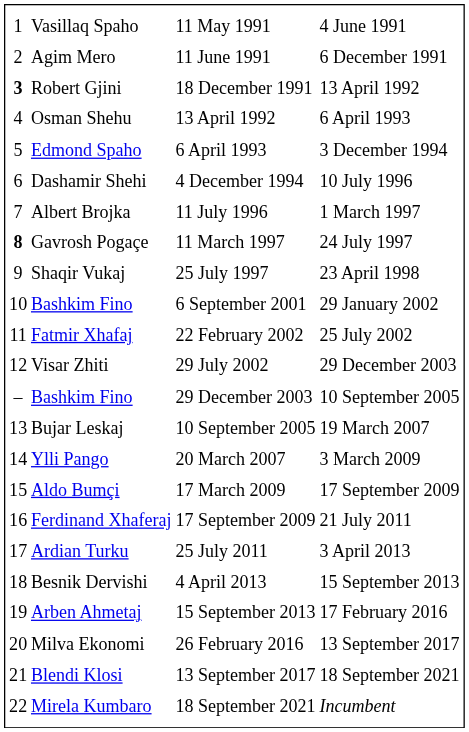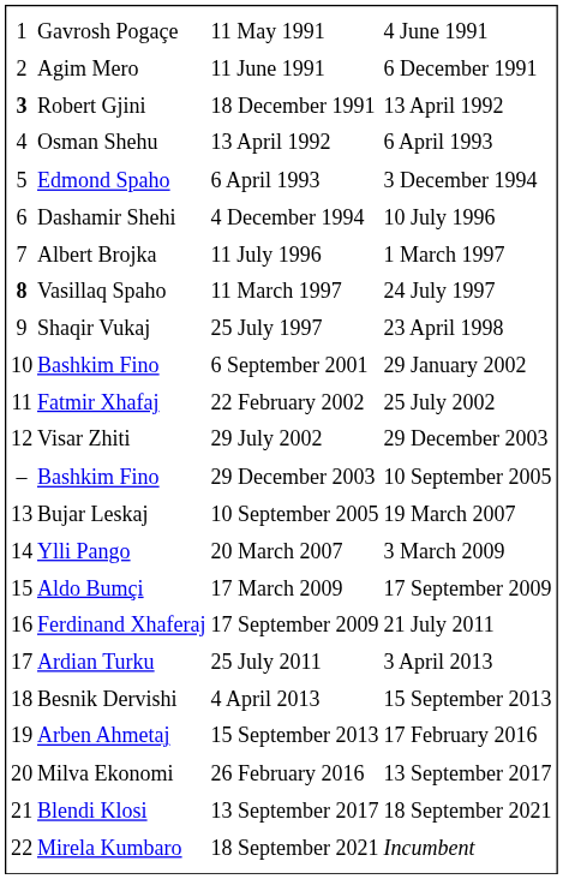 <table cellpadding="0" cellspacing="3" style="border:1px solid #000000; font-size:88%; line-height: 1.5em;">
 <tr>
 <td><strong></strong></td>
 <td><strong></strong></td>
 <td colspan="2"></td>
 </tr>
 <tr>
 <td align="center">1</td>
-<td>Vasillaq Spaho</td>
+<td>Gavrosh Pogaçe</td>
 <td>11 May 1991</td>
 <td>4 June 1991</td>
 </tr>
 <tr>
 <td align="center">2</td>
 <td>Agim Mero</td>
 <td>11 June 1991</td>
 <td>6 December 1991</td>
 </tr>
 <tr>
 <td align="center"><strong>3</strong></td>
 <td>Robert Gjini</td>
 <td>18 December 1991</td>
 <td>13 April 1992</td>
 </tr>
 <tr>
 <td align="center">4</td>
 <td>Osman Shehu</td>
 <td>13 April 1992</td>
 <td>6 April 1993</td>
 </tr>
 <tr>
 <td align="center">5</td>
 <td><a href='#'>Edmond Spaho</a></td>
 <td>6 April 1993</td>
 <td>3 December 1994</td>
 </tr>
 <tr>
 <td align="center">6</td>
 <td>Dashamir Shehi</td>
 <td>4 December 1994</td>
 <td>10 July 1996</td>
 </tr>
 <tr>
 <td align="center">7</td>
 <td>Albert Brojka</td>
 <td>11 July 1996</td>
 <td>1 March 1997</td>
 </tr>
 <tr>
 <td align="center"><strong>8</strong></td>
-<td>Gavrosh Pogaçe</td>
+<td>Vasillaq Spaho</td>
 <td>11 March 1997</td>
 <td>24 July 1997</td>
 </tr>
 <tr>
 <td align="center">9</td>
 <td>Shaqir Vukaj</td>
 <td>25 July 1997</td>
 <td>23 April 1998</td>
 </tr>
 <tr>
 <td align="center">10</td>
 <td><a href='#'>Bashkim Fino</a></td>
 <td>6 September 2001</td>
 <td>29 January 2002</td>
 </tr>
 <tr>
 <td align="center">11</td>
 <td><a href='#'>Fatmir Xhafaj</a></td>
 <td>22 February 2002</td>
 <td>25 July 2002</td>
 </tr>
 <tr>
 <td align="center">12</td>
 <td>Visar Zhiti</td>
 <td>29 July 2002</td>
 <td>29 December 2003</td>
 </tr>
 <tr>
 <td align="center">–</td>
 <td><a href='#'>Bashkim Fino</a></td>
 <td>29 December 2003</td>
 <td>10 September 2005</td>
 </tr>
 <tr>
 <td align="center">13</td>
 <td>Bujar Leskaj</td>
 <td>10 September 2005</td>
 <td>19 March 2007</td>
 </tr>
 <tr>
 <td align="center">14</td>
 <td><a href='#'>Ylli Pango</a></td>
 <td>20 March 2007</td>
 <td>3 March 2009</td>
 </tr>
 <tr>
 <td align="center">15</td>
 <td><a href='#'>Aldo Bumçi</a></td>
 <td>17 March 2009</td>
 <td>17 September 2009</td>
 </tr>
 <tr>
 <td align="center">16</td>
 <td><a href='#'>Ferdinand Xhaferaj</a></td>
 <td>17 September 2009</td>
 <td>21 July 2011</td>
 </tr>
 <tr>
 <td align="center">17</td>
 <td><a href='#'>Ardian Turku</a></td>
 <td>25 July 2011</td>
 <td>3 April 2013</td>
 </tr>
 <tr>
 <td align="center">18</td>
 <td>Besnik Dervishi</td>
 <td>4 April 2013</td>
 <td>15 September 2013</td>
 </tr>
 <tr>
 <td align="center">19</td>
 <td><a href='#'>Arben Ahmetaj</a></td>
 <td>15 September 2013</td>
 <td>17 February 2016</td>
 </tr>
 <tr>
 <td align="center">20</td>
 <td>Milva Ekonomi</td>
 <td>26 February 2016</td>
 <td>13 September 2017</td>
 </tr>
 <tr>
 <td align="center">21</td>
 <td><a href='#'>Blendi Klosi</a></td>
 <td>13 September 2017</td>
 <td>18 September 2021</td>
 </tr>
 <tr>
 <td align="center">22</td>
 <td><a href='#'>Mirela Kumbaro</a></td>
 <td>18 September 2021</td>
 <td><em>Incumbent</em></td>
 </tr>
 <tr>
 </tr>
 </table>
